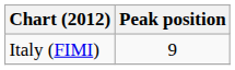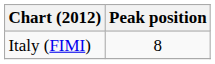 <table class="wikitable sortable">
 <tr>
 <th align="left">Chart (2012)</th>
 <th align="left">Peak position</th>
 </tr>
 <tr>
 <td align="left">Italy (<a href='#'>FIMI</a>)</td>
-<td align="center">9</td>
+<td align="center">8</td>
 </tr>
 <tr>
 </tr>
 <tr>
 </tr>
 </table>
